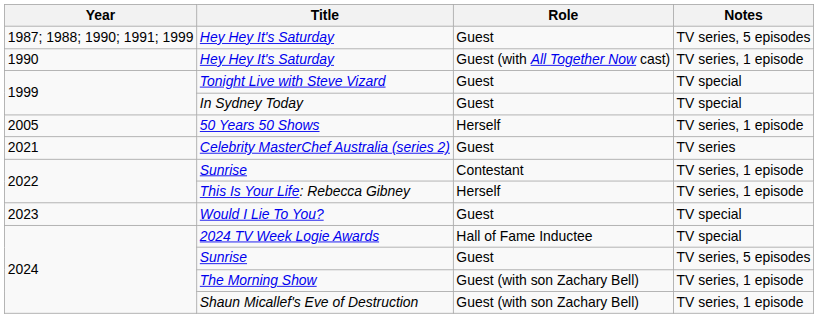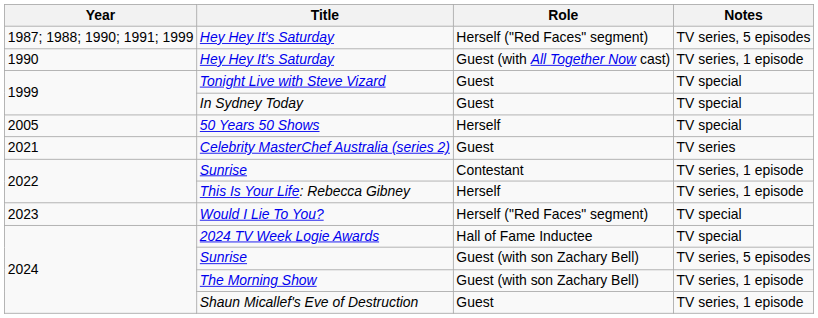 <table class="wikitable sortable">
 <tr>
 <th>Year</th>
 <th>Title</th>
 <th>Role</th>
 <th>Notes</th>
 </tr>
 <tr>
 <td>1987; 1988; 1990; 1991; 1999</td>
 <td><em><a href='#'>Hey Hey It's Saturday</a></em></td>
-<td>Guest</td>
+<td>Herself ("Red Faces" segment)</td>
 <td>TV series, 5 episodes</td>
 </tr>
 <tr>
 <td>1990</td>
 <td><em><a href='#'>Hey Hey It's Saturday</a></em></td>
 <td>Guest (with <em><a href='#'>All Together Now</a></em> cast)</td>
 <td>TV series, 1 episode</td>
 </tr>
 <tr>
 <td rowspan="2">1999</td>
 <td><em><a href='#'>Tonight Live with Steve Vizard</a></em></td>
 <td>Guest</td>
 <td>TV special</td>
 </tr>
 <tr>
 <td><em>In Sydney Today</em></td>
 <td>Guest</td>
 <td>TV special</td>
 </tr>
 <tr>
 <td>2005</td>
 <td><em><a href='#'>50 Years 50 Shows</a></em></td>
 <td>Herself</td>
-<td>TV series, 1 episode</td>
+<td>TV special</td>
 </tr>
 <tr>
 <td>2021</td>
 <td><em><a href='#'>Celebrity MasterChef Australia (series 2)</a></em></td>
 <td>Guest</td>
 <td>TV series</td>
 </tr>
 <tr>
 <td rowspan="2">2022</td>
 <td><em><a href='#'>Sunrise</a></em></td>
 <td>Contestant</td>
 <td>TV series, 1 episode</td>
 </tr>
 <tr>
 <td><em><a href='#'>This Is Your Life</a>: Rebecca Gibney</em></td>
 <td>Herself</td>
 <td>TV series, 1 episode</td>
 </tr>
 <tr>
 <td>2023</td>
 <td><em><a href='#'>Would I Lie To You?</a></em></td>
-<td>Guest</td>
+<td>Herself ("Red Faces" segment)</td>
 <td>TV special</td>
 </tr>
 <tr>
 <td rowspan="4">2024</td>
 <td><em><a href='#'>2024 TV Week Logie Awards</a></em></td>
 <td>Hall of Fame Inductee</td>
 <td>TV special</td>
 </tr>
 <tr>
 <td><em><a href='#'>Sunrise</a></em></td>
-<td>Guest</td>
+<td>Guest (with son Zachary Bell)</td>
 <td>TV series, 5 episodes</td>
 </tr>
 <tr>
 <td><em><a href='#'>The Morning Show</a></em></td>
 <td>Guest (with son Zachary Bell)</td>
 <td>TV series, 1 episode</td>
 </tr>
 <tr>
 <td><em>Shaun Micallef's Eve of Destruction</em></td>
-<td>Guest (with son Zachary Bell)</td>
+<td>Guest</td>
 <td>TV series, 1 episode</td>
 </tr>
 </table>
